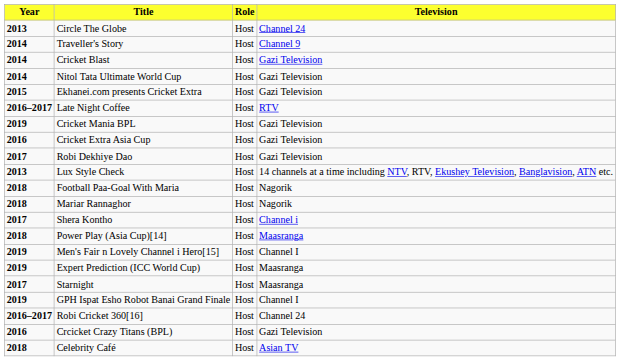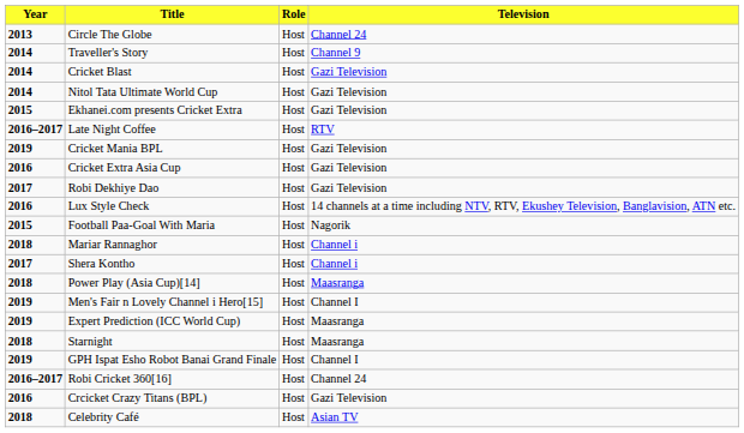 <table class="wikitable">
 <tr>
 <th style="text-align: center; font-weight:bold; background-color:#fcff2f;">Year</th>
 <th style="text-align: center; font-weight:bold; background-color:#fcff2f;">Title</th>
 <th style="text-align: center; font-weight:bold; background-color:#fcff2f;">Role</th>
 <th style="text-align: center; font-weight:bold; background-color:#fcff2f;">Television</th>
 </tr>
 <tr>
 <td style="font-weight:bold;">2013</td>
 <td>Circle The Globe</td>
 <td>Host</td>
 <td><a href='#'>Channel 24</a></td>
 </tr>
 <tr>
 <td style="font-weight:bold;">2014</td>
 <td>Traveller's Story</td>
 <td>Host</td>
 <td><a href='#'>Channel 9</a></td>
 </tr>
 <tr>
 <td style="font-weight:bold;">2014</td>
 <td>Cricket Blast</td>
 <td>Host</td>
 <td><a href='#'>Gazi Television</a></td>
 </tr>
 <tr>
 <td style="font-weight:bold;">2014</td>
 <td>Nitol Tata Ultimate World Cup</td>
 <td>Host</td>
 <td>Gazi Television</td>
 </tr>
 <tr>
 <td style="font-weight:bold;">2015</td>
 <td>Ekhanei.com presents Cricket Extra</td>
 <td>Host</td>
 <td>Gazi Television</td>
 </tr>
 <tr>
 <td style="font-weight:bold;">2016–2017</td>
 <td>Late Night Coffee</td>
 <td>Host</td>
 <td><a href='#'>RTV</a></td>
 </tr>
 <tr>
 <td style="font-weight:bold;">2019</td>
 <td>Cricket Mania BPL</td>
 <td>Host</td>
 <td>Gazi Television</td>
 </tr>
 <tr>
 <td style="font-weight:bold;">2016</td>
 <td>Cricket Extra Asia Cup</td>
 <td>Host</td>
 <td>Gazi Television</td>
 </tr>
 <tr>
 <td style="font-weight:bold;">2017</td>
 <td>Robi Dekhiye Dao</td>
 <td>Host</td>
 <td>Gazi Television</td>
 </tr>
 <tr>
-<td style="font-weight:bold;">2013</td>
+<td style="font-weight:bold;">2016</td>
 <td>Lux Style Check</td>
 <td>Host</td>
 <td>14 channels at a time including <a href='#'>NTV</a>, RTV, <a href='#'>Ekushey Television</a>, <a href='#'>Banglavision</a>, <a href='#'>ATN</a> etc.</td>
 </tr>
 <tr>
-<td style="font-weight:bold;">2018</td>
+<td style="font-weight:bold;">2015</td>
 <td>Football Paa-Goal With Maria</td>
 <td>Host</td>
 <td>Nagorik</td>
 </tr>
 <tr>
 <td style="font-weight:bold;">2018</td>
 <td>Mariar Rannaghor</td>
 <td>Host</td>
-<td>Nagorik</td>
+<td><a href='#'>Channel i</a></td>
 </tr>
 <tr>
 <td style="font-weight:bold;">2017</td>
 <td>Shera Kontho</td>
 <td>Host</td>
 <td><a href='#'>Channel i</a></td>
 </tr>
 <tr>
 <td style="font-weight:bold;">2018</td>
 <td>Power Play (Asia Cup)[14]</td>
 <td>Host</td>
 <td><a href='#'>Maasranga</a></td>
 </tr>
 <tr>
 <td style="font-weight:bold;">2019</td>
 <td>Men's Fair n Lovely Channel i Hero[15]</td>
 <td>Host</td>
 <td>Channel I</td>
 </tr>
 <tr>
 <td style="font-weight:bold;">2019</td>
 <td>Expert Prediction (ICC World Cup)</td>
 <td>Host</td>
 <td>Maasranga</td>
 </tr>
 <tr>
-<td style="font-weight:bold;">2017</td>
+<td style="font-weight:bold;">2018</td>
 <td>Starnight</td>
 <td>Host</td>
 <td>Maasranga</td>
 </tr>
 <tr>
 <td style="font-weight:bold;">2019</td>
 <td>GPH Ispat Esho Robot Banai Grand Finale</td>
 <td>Host</td>
 <td>Channel I</td>
 </tr>
 <tr>
 <td style="font-weight:bold;">2016–2017</td>
 <td>Robi Cricket 360[16]</td>
 <td>Host</td>
 <td>Channel 24</td>
 </tr>
 <tr>
 <td style="font-weight:bold;">2016</td>
 <td>Crcicket Crazy Titans (BPL)</td>
 <td>Host</td>
 <td>Gazi Television</td>
 </tr>
 <tr>
 <td style="font-weight:bold;">2018</td>
 <td>Celebrity Café</td>
 <td>Host</td>
 <td><a href='#'>Asian TV</a></td>
 </tr>
 </table>
